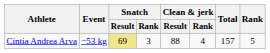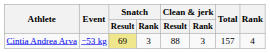 <table class="wikitable" style="font-size:90%">
 <tr>
 <th rowspan="2">Athlete</th>
 <th rowspan="2">Event</th>
 <th colspan="2">Snatch</th>
 <th colspan="2">Clean & jerk</th>
 <th rowspan="2">Total</th>
 <th rowspan="2">Rank</th>
 </tr>
 <tr style="font-size:95%">
 <th>Result</th>
 <th>Rank</th>
 <th>Result</th>
 <th>Rank</th>
 </tr>
 <tr align=center>
 <td align=left><a href='#'>Cintia Andrea Arva</a></td>
 <td align=left><a href='#'>−53 kg</a></td>
 <td style="background: khaki;">69</td>
 <td>3</td>
 <td>88</td>
+<td>3</td>
+<td>157</td>
 <td>4</td>
-<td>157</td>
-<td>5</td>
 </tr>
 </table>
